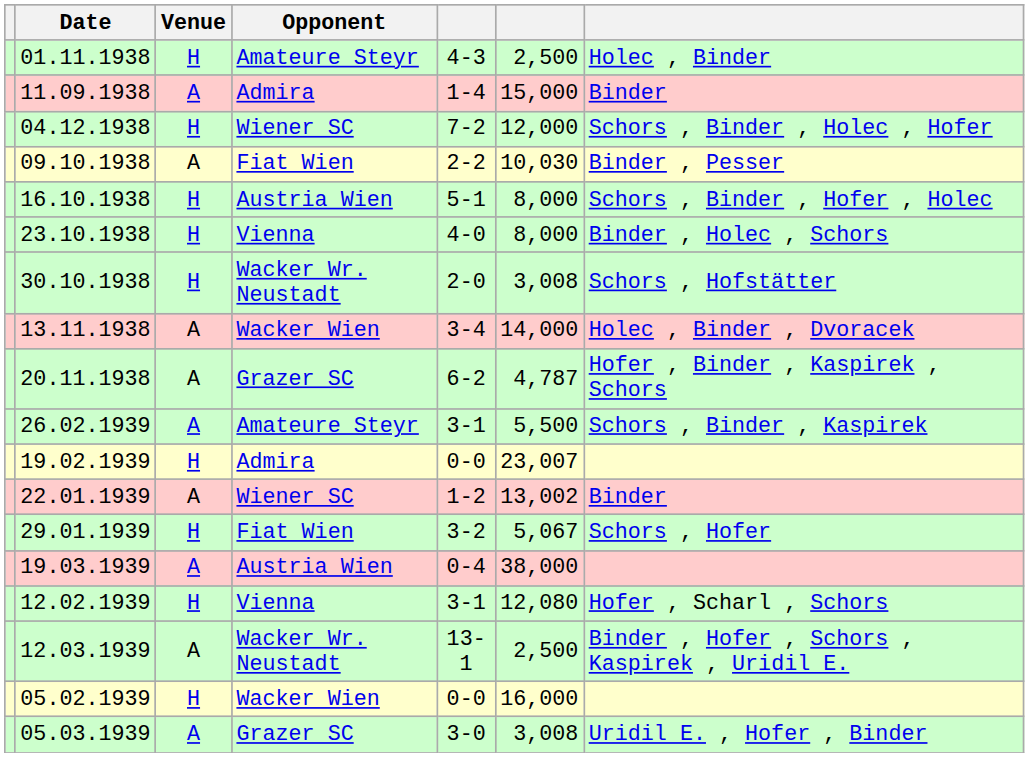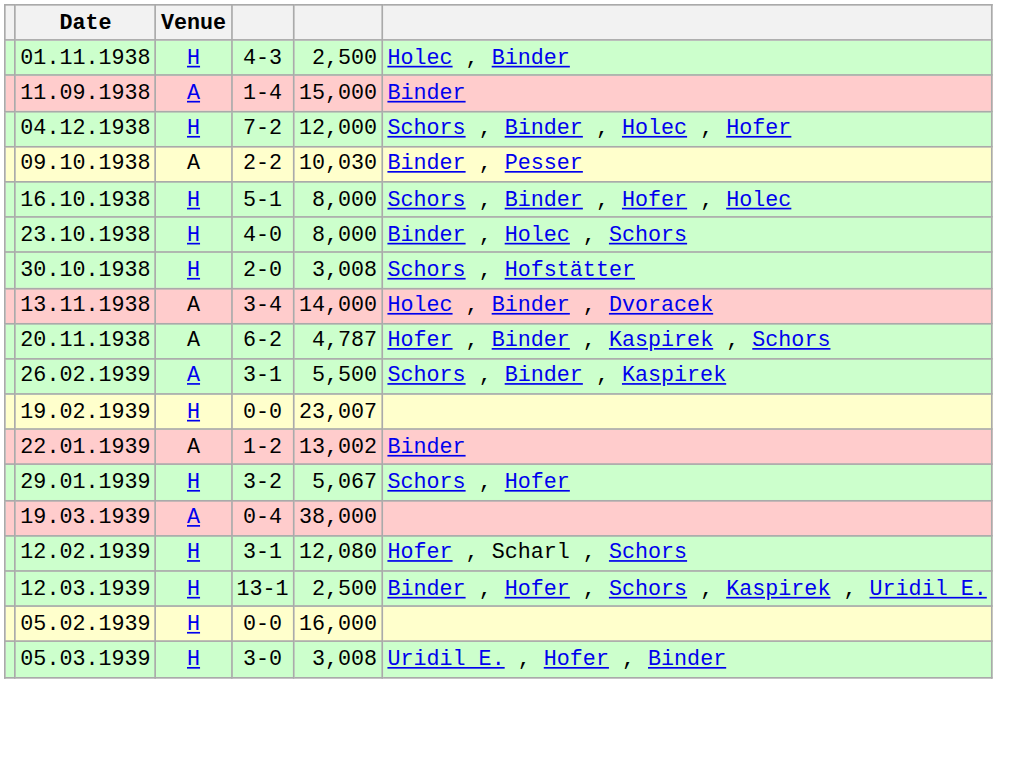 <table class="wikitable" Style="text-align: center">
 <tr>
 <th></th>
 <th>Date</th>
 <th>Venue</th>
-<th>Opponent</th>
 <th></th>
 <th></th>
 <th></th>
 </tr>
 <tr style="background:#cfc">
 <td></td>
 <td>01.11.1938</td>
 <td><a href='#'>H</a></td>
-<td align="left"><a href='#'>Amateure Steyr</a></td>
 <td>4-3</td>
 <td align="right">2,500</td>
 <td align="left"><a href='#'>Holec</a> , <a href='#'>Binder</a>   </td>
 </tr>
 <tr style="background:#fcc">
 <td></td>
 <td>11.09.1938</td>
 <td><a href='#'>A</a></td>
-<td align="left"><a href='#'>Admira</a></td>
 <td>1-4</td>
 <td align="right">15,000</td>
 <td align="left"><a href='#'>Binder</a> </td>
 </tr>
 <tr style="background:#cfc">
 <td></td>
 <td>04.12.1938</td>
 <td><a href='#'>H</a></td>
-<td align="left"><a href='#'>Wiener SC</a></td>
 <td>7-2</td>
 <td align="right">12,000</td>
 <td align="left"><a href='#'>Schors</a> , <a href='#'>Binder</a>    , <a href='#'>Holec</a> , <a href='#'>Hofer</a> </td>
 </tr>
 <tr style="background:#ffc">
 <td></td>
 <td>09.10.1938</td>
 <td>A</td>
-<td align="left"><a href='#'>Fiat Wien</a></td>
 <td>2-2</td>
 <td align="right">10,030</td>
 <td align="left"><a href='#'>Binder</a> , <a href='#'>Pesser</a> </td>
 </tr>
 <tr style="background:#cfc">
 <td></td>
 <td>16.10.1938</td>
 <td><a href='#'>H</a></td>
-<td align="left"><a href='#'>Austria Wien</a></td>
 <td>5-1</td>
 <td align="right">8,000</td>
 <td align="left"><a href='#'>Schors</a> , <a href='#'>Binder</a>  , <a href='#'>Hofer</a> , <a href='#'>Holec</a> </td>
 </tr>
 <tr style="background:#cfc">
 <td></td>
 <td>23.10.1938</td>
 <td><a href='#'>H</a></td>
-<td align="left"><a href='#'>Vienna</a></td>
 <td>4-0</td>
 <td align="right">8,000</td>
 <td align="left"><a href='#'>Binder</a>  , <a href='#'>Holec</a> , <a href='#'>Schors</a> </td>
 </tr>
 <tr style="background:#cfc">
 <td></td>
 <td>30.10.1938</td>
 <td><a href='#'>H</a></td>
-<td align="left"><a href='#'>Wacker Wr. Neustadt</a></td>
 <td>2-0</td>
 <td align="right">3,008</td>
 <td align="left"><a href='#'>Schors</a> , <a href='#'>Hofstätter</a> </td>
 </tr>
 <tr style="background:#fcc">
 <td></td>
 <td>13.11.1938</td>
 <td>A</td>
-<td align="left"><a href='#'>Wacker Wien</a></td>
 <td>3-4</td>
 <td align="right">14,000</td>
 <td align="left"><a href='#'>Holec</a> , <a href='#'>Binder</a> , <a href='#'>Dvoracek</a> </td>
 </tr>
 <tr style="background:#cfc">
 <td></td>
 <td>20.11.1938</td>
 <td>A</td>
-<td align="left"><a href='#'>Grazer SC</a></td>
 <td>6-2</td>
 <td align="right">4,787</td>
 <td align="left"><a href='#'>Hofer</a> , <a href='#'>Binder</a>   , <a href='#'>Kaspirek</a> , <a href='#'>Schors</a> </td>
 </tr>
 <tr style="background:#cfc">
 <td></td>
 <td>26.02.1939</td>
 <td><a href='#'>A</a></td>
-<td align="left"><a href='#'>Amateure Steyr</a></td>
 <td>3-1</td>
 <td align="right">5,500</td>
 <td align="left"><a href='#'>Schors</a> , <a href='#'>Binder</a> , <a href='#'>Kaspirek</a> </td>
 </tr>
 <tr style="background:#ffc">
 <td></td>
 <td>19.02.1939</td>
 <td><a href='#'>H</a></td>
-<td align="left"><a href='#'>Admira</a></td>
 <td>0-0</td>
 <td align="right">23,007</td>
 <td align="left"></td>
 </tr>
 <tr style="background:#fcc">
 <td></td>
 <td>22.01.1939</td>
 <td>A</td>
-<td align="left"><a href='#'>Wiener SC</a></td>
 <td>1-2</td>
 <td align="right">13,002</td>
 <td align="left"><a href='#'>Binder</a> </td>
 </tr>
 <tr style="background:#cfc">
 <td></td>
 <td>29.01.1939</td>
 <td><a href='#'>H</a></td>
-<td align="left"><a href='#'>Fiat Wien</a></td>
 <td>3-2</td>
 <td align="right">5,067</td>
 <td align="left"><a href='#'>Schors</a>  , <a href='#'>Hofer</a> </td>
 </tr>
 <tr style="background:#fcc">
 <td></td>
 <td>19.03.1939</td>
 <td><a href='#'>A</a></td>
-<td align="left"><a href='#'>Austria Wien</a></td>
 <td>0-4</td>
 <td align="right">38,000</td>
 <td align="left"></td>
 </tr>
 <tr style="background:#cfc">
 <td></td>
 <td>12.02.1939</td>
 <td><a href='#'>H</a></td>
-<td align="left"><a href='#'>Vienna</a></td>
 <td>3-1</td>
 <td align="right">12,080</td>
 <td align="left"><a href='#'>Hofer</a> , Scharl , <a href='#'>Schors</a> </td>
 </tr>
 <tr style="background:#cfc">
 <td></td>
 <td>12.03.1939</td>
-<td>A</td>
-<td align="left"><a href='#'>Wacker Wr. Neustadt</a></td>
+<td><a href='#'>H</a></td>
 <td>13-1</td>
 <td align="right">2,500</td>
 <td align="left"><a href='#'>Binder</a>       , <a href='#'>Hofer</a>  , <a href='#'>Schors</a>  , <a href='#'>Kaspirek</a> , <a href='#'>Uridil E.</a> </td>
 </tr>
 <tr style="background:#ffc">
 <td></td>
 <td>05.02.1939</td>
 <td><a href='#'>H</a></td>
-<td align="left"><a href='#'>Wacker Wien</a></td>
 <td>0-0</td>
 <td align="right">16,000</td>
 <td align="left"></td>
 </tr>
 <tr style="background:#cfc">
 <td></td>
 <td>05.03.1939</td>
-<td><a href='#'>A</a></td>
-<td align="left"><a href='#'>Grazer SC</a></td>
+<td><a href='#'>H</a></td>
 <td>3-0</td>
 <td align="right">3,008</td>
 <td align="left"><a href='#'>Uridil E.</a> , <a href='#'>Hofer</a> , <a href='#'>Binder</a> </td>
 </tr>
 </table>
